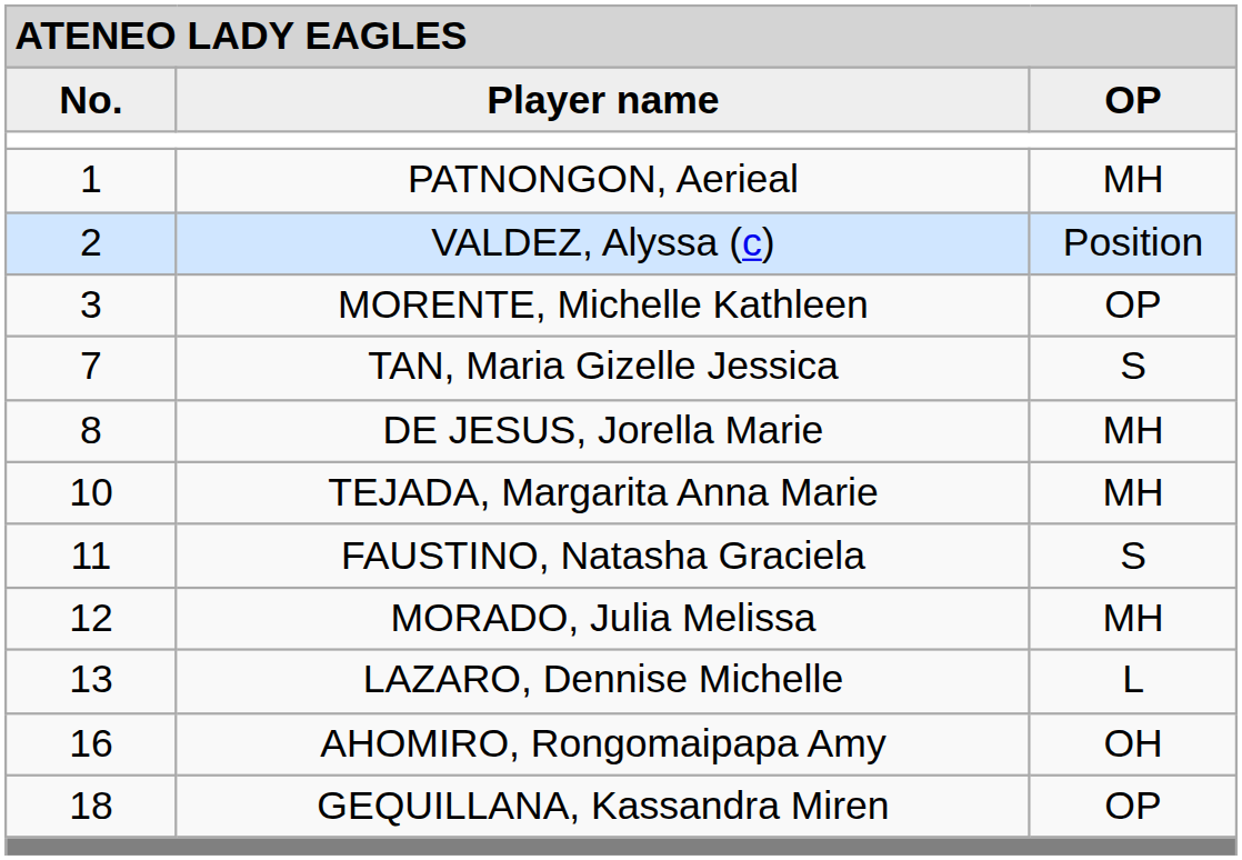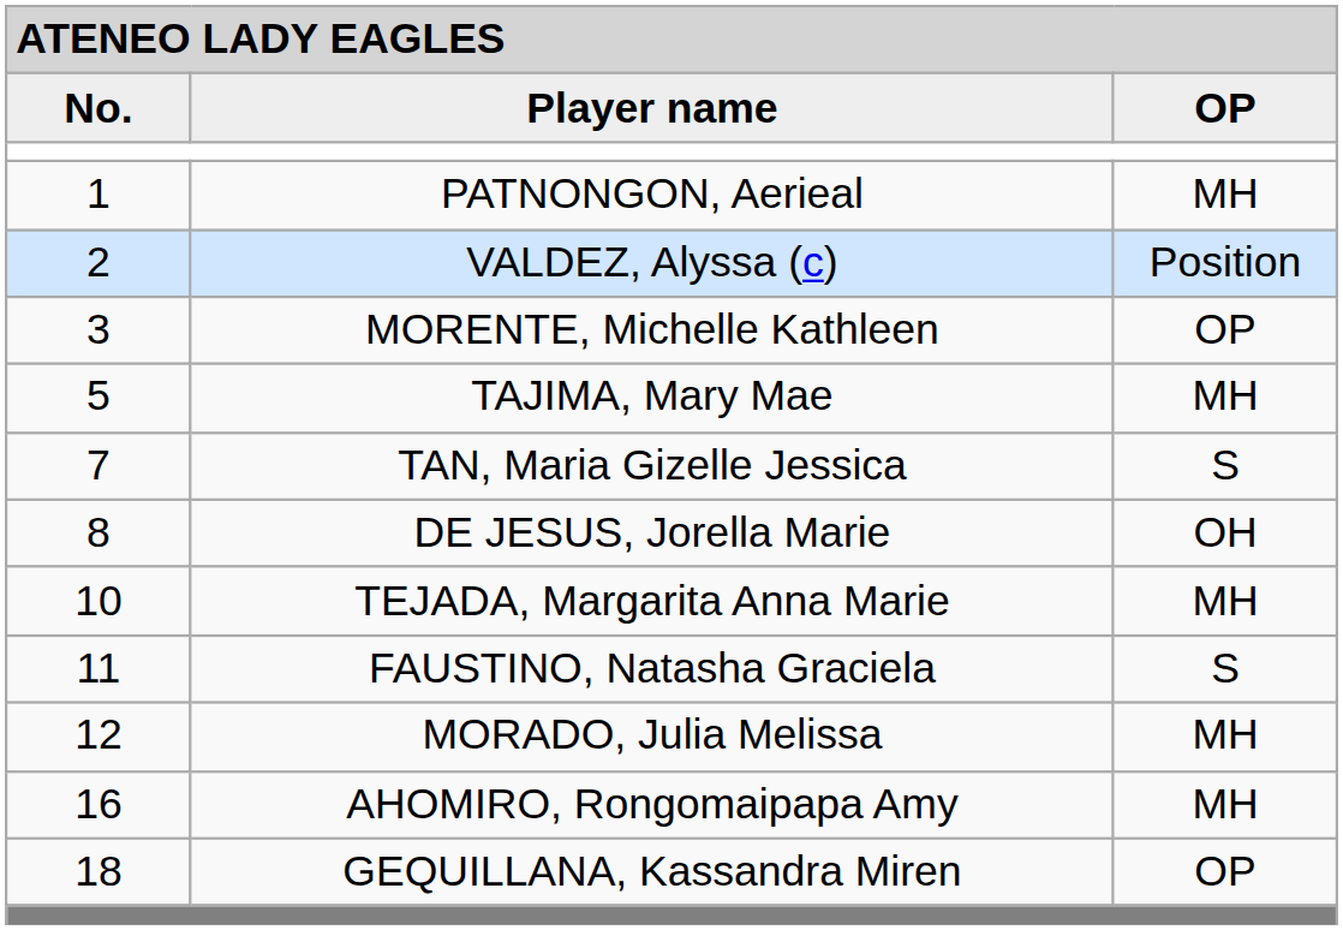 <table class='wikitable mw-collapsible mw-collapsed' style='text-align: center; width: 500px; border: none;'>
 <tr>
 <th style="background:#D4D4D4; text-align:left;" colspan=3> ATENEO LADY EAGLES</th>
 </tr>
 <tr style="background:#EEEEEE; font-weight:bold;">
 <td width=10%>No.</td>
 <td width=50%>Player name</td>
 <td align=center>OP</td>
 </tr>
 <tr style="background:#FFFFFF;">
 <td colspan=3 align=center></td>
 </tr>
 <tr>
 <td align=center>1</td>
 <td>PATNONGON, Aerieal</td>
 <td align=center>MH</td>
 </tr>
 <tr bgcolor=#D0E6FF>
 <td align=center>2</td>
 <td>VALDEZ, Alyssa (<a href='#'>c</a>)</td>
 <td width=10%>Position</td>
 </tr>
 <tr>
 <td align=center>3</td>
 <td>MORENTE, Michelle Kathleen</td>
 <td align=center>OP</td>
 </tr>
 <tr>
+<td align=center>5</td>
+<td>TAJIMA, Mary Mae</td>
+<td align=center>MH</td>
+</tr>
+<tr>
 <td align=center>7</td>
 <td>TAN, Maria Gizelle Jessica</td>
 <td align=center>S</td>
 </tr>
 <tr>
 <td align=center>8</td>
 <td>DE JESUS, Jorella Marie</td>
-<td align=center>MH</td>
+<td align=center>OH</td>
 </tr>
 <tr>
 <td align=center>10</td>
 <td>TEJADA, Margarita Anna Marie</td>
 <td align=center>MH</td>
 </tr>
 <tr>
 <td align=center>11</td>
 <td>FAUSTINO, Natasha Graciela</td>
 <td align=center>S</td>
 </tr>
 <tr>
 <td align=center>12</td>
 <td>MORADO, Julia Melissa</td>
 <td align=center>MH</td>
 </tr>
 <tr>
-<td align=center>13</td>
-<td>LAZARO, Dennise Michelle</td>
-<td align=center>L</td>
-</tr>
-<tr>
 <td align=center>16</td>
 <td>AHOMIRO, Rongomaipapa Amy</td>
-<td align=center>OH</td>
+<td align=center>MH</td>
 </tr>
 <tr>
 <td align=center>18</td>
 <td>GEQUILLANA, Kassandra Miren</td>
 <td align=center>OP</td>
 </tr>
 <tr>
 <th style="background:gray;" colspan=3></th>
 </tr>
 <tr>
 </tr>
 </table>
